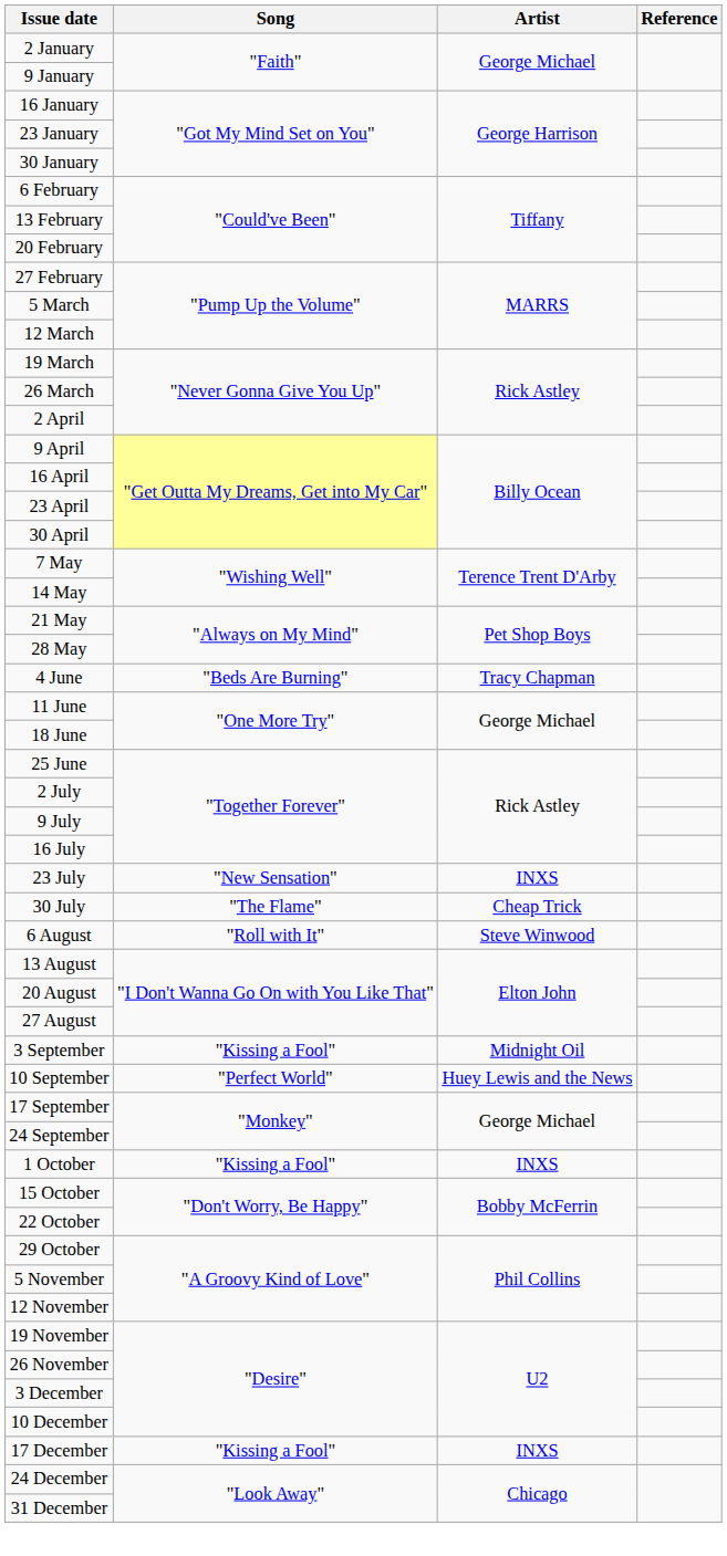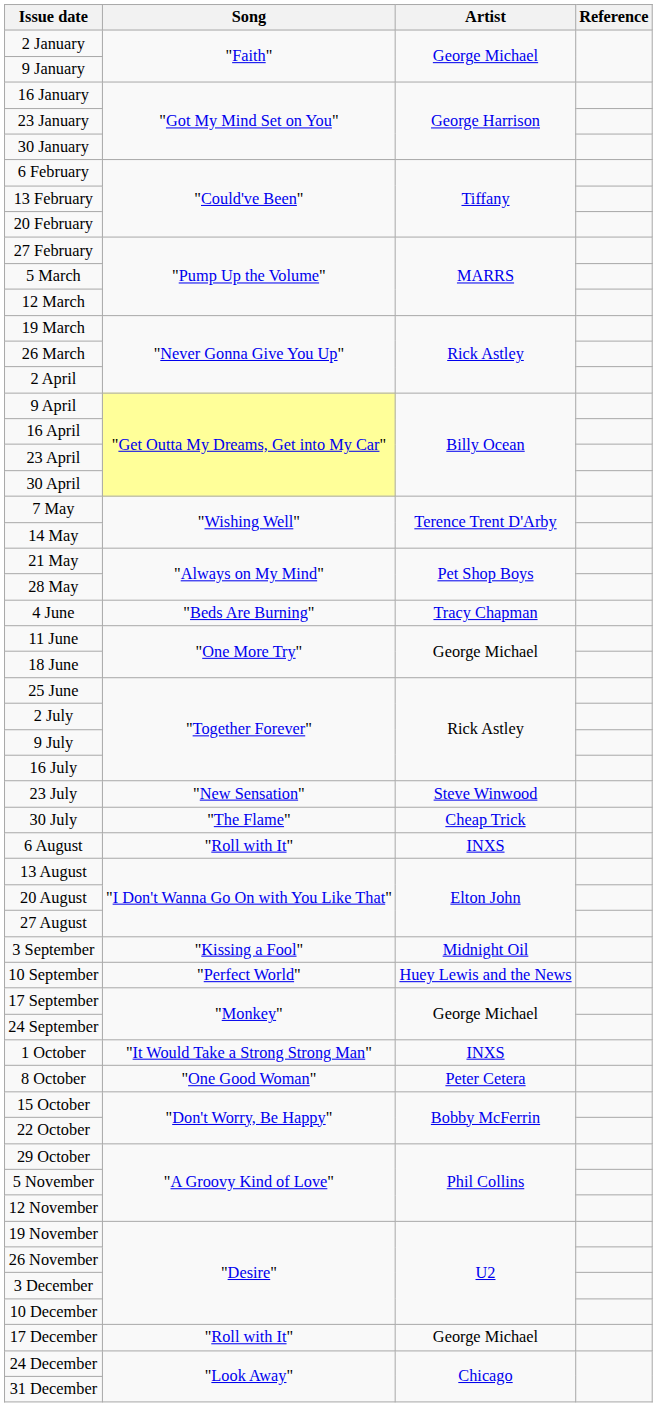 <table class="wikitable">
 <tr>
 <th align="center">Issue date</th>
 <th align="center">Song</th>
 <th align="center">Artist</th>
 <th align="center">Reference</th>
 </tr>
 <tr>
 <td align="center">2 January</td>
 <td align="center" rowspan="2">"<a href='#'>Faith</a>"</td>
 <td align="center" rowspan="2"><a href='#'>George Michael</a></td>
 <td align="center" rowspan="2"></td>
 </tr>
 <tr>
 <td align="center">9 January</td>
 </tr>
 <tr>
 <td align="center">16 January</td>
 <td align="center" rowspan="3">"<a href='#'>Got My Mind Set on You</a>"</td>
 <td align="center" rowspan="3"><a href='#'>George Harrison</a></td>
 <td align="center"></td>
 </tr>
 <tr>
 <td align="center">23 January</td>
 <td align="center"></td>
 </tr>
 <tr>
 <td align="center">30 January</td>
 <td align="center"></td>
 </tr>
 <tr>
 <td align="center">6 February</td>
 <td align="center" rowspan="3">"<a href='#'>Could've Been</a>"</td>
 <td align="center" rowspan="3"><a href='#'>Tiffany</a></td>
 <td align="center"></td>
 </tr>
 <tr>
 <td align="center">13 February</td>
 <td align="center"></td>
 </tr>
 <tr>
 <td align="center">20 February</td>
 <td align="center"></td>
 </tr>
 <tr>
 <td align="center">27 February</td>
 <td align="center" rowspan="3">"<a href='#'>Pump Up the Volume</a>"</td>
 <td align="center" rowspan="3"><a href='#'>MARRS</a></td>
 <td align="center"></td>
 </tr>
 <tr>
 <td align="center">5 March</td>
 <td align="center"></td>
 </tr>
 <tr>
 <td align="center">12 March</td>
 <td align="center"></td>
 </tr>
 <tr>
 <td align="center">19 March</td>
 <td align="center" rowspan="3">"<a href='#'>Never Gonna Give You Up</a>"</td>
 <td align="center" rowspan="3"><a href='#'>Rick Astley</a></td>
 <td align="center"></td>
 </tr>
 <tr>
 <td align="center">26 March</td>
 <td align="center"></td>
 </tr>
 <tr>
 <td align="center">2 April</td>
 <td align="center"></td>
 </tr>
 <tr>
 <td align="center">9 April</td>
 <td bgcolor=#FFFF99 align="center" rowspan="4">"<a href='#'>Get Outta My Dreams, Get into My Car</a>"</td>
 <td align="center" rowspan="4"><a href='#'>Billy Ocean</a></td>
 <td align="center"></td>
 </tr>
 <tr>
 <td align="center">16 April</td>
 <td align="center"></td>
 </tr>
 <tr>
 <td align="center">23 April</td>
 <td align="center"></td>
 </tr>
 <tr>
 <td align="center">30 April</td>
 <td align="center"></td>
 </tr>
 <tr>
 <td align="center">7 May</td>
 <td align="center" rowspan="2">"<a href='#'>Wishing Well</a>"</td>
 <td align="center" rowspan="2"><a href='#'>Terence Trent D'Arby</a></td>
 <td align="center"></td>
 </tr>
 <tr>
 <td align="center">14 May</td>
 <td align="center"></td>
 </tr>
 <tr>
 <td align="center">21 May</td>
 <td align="center" rowspan="2">"<a href='#'>Always on My Mind</a>"</td>
 <td align="center" rowspan="2"><a href='#'>Pet Shop Boys</a></td>
 <td align="center"></td>
 </tr>
 <tr>
 <td align="center">28 May</td>
 <td align="center"></td>
 </tr>
 <tr>
 <td align="center">4 June</td>
 <td align="center">"<a href='#'>Beds Are Burning</a>"</td>
 <td align="center"><a href='#'>Tracy Chapman</a></td>
 <td align="center"></td>
 </tr>
 <tr>
 <td align="center">11 June</td>
 <td align="center" rowspan="2">"<a href='#'>One More Try</a>"</td>
 <td align="center" rowspan="2">George Michael</td>
 <td align="center"></td>
 </tr>
 <tr>
 <td align="center">18 June</td>
 <td align="center"></td>
 </tr>
 <tr>
 <td align="center">25 June</td>
 <td align="center" rowspan="4">"<a href='#'>Together Forever</a>"</td>
 <td align="center" rowspan="4">Rick Astley</td>
 <td align="center"></td>
 </tr>
 <tr>
 <td align="center">2 July</td>
 <td align="center"></td>
 </tr>
 <tr>
 <td align="center">9 July</td>
 <td align="center"></td>
 </tr>
 <tr>
 <td align="center">16 July</td>
 <td align="center"></td>
 </tr>
 <tr>
 <td align="center">23 July</td>
 <td align="center">"<a href='#'>New Sensation</a>"</td>
-<td align="center"><a href='#'>INXS</a></td>
+<td align="center"><a href='#'>Steve Winwood</a></td>
 <td align="center"></td>
 </tr>
 <tr>
 <td align="center">30 July</td>
 <td align="center">"<a href='#'>The Flame</a>"</td>
 <td align="center"><a href='#'>Cheap Trick</a></td>
 <td align="center"></td>
 </tr>
 <tr>
 <td align="center">6 August</td>
 <td align="center">"<a href='#'>Roll with It</a>"</td>
-<td align="center"><a href='#'>Steve Winwood</a></td>
+<td align="center"><a href='#'>INXS</a></td>
 <td align="center"></td>
 </tr>
 <tr>
 <td align="center">13 August</td>
 <td align="center" rowspan="3">"<a href='#'>I Don't Wanna Go On with You Like That</a>"</td>
 <td align="center" rowspan="3"><a href='#'>Elton John</a></td>
 <td align="center"></td>
 </tr>
 <tr>
 <td align="center">20 August</td>
 <td align="center"></td>
 </tr>
 <tr>
 <td align="center">27 August</td>
 <td align="center"></td>
 </tr>
 <tr>
 <td align="center">3 September</td>
 <td align="center">"<a href='#'>Kissing a Fool</a>"</td>
 <td align="center"><a href='#'>Midnight Oil</a></td>
 <td align="center"></td>
 </tr>
 <tr>
 <td align="center">10 September</td>
 <td align="center">"<a href='#'>Perfect World</a>"</td>
 <td align="center"><a href='#'>Huey Lewis and the News</a></td>
 <td align="center"></td>
 </tr>
 <tr>
 <td align="center">17 September</td>
 <td align="center" rowspan="2">"<a href='#'>Monkey</a>"</td>
 <td align="center" rowspan="2">George Michael</td>
 <td align="center"></td>
 </tr>
 <tr>
 <td align="center">24 September</td>
 <td align="center"></td>
 </tr>
 <tr>
 <td align="center">1 October</td>
-<td align="center">"<a href='#'>Kissing a Fool</a>"</td>
+<td align="center">"<a href='#'>It Would Take a Strong Strong Man</a>"</td>
 <td align="center"><a href='#'>INXS</a></td>
+<td align="center"></td>
+</tr>
+<tr>
+<td align="center">8 October</td>
+<td align="center">"<a href='#'>One Good Woman</a>"</td>
+<td align="center"><a href='#'>Peter Cetera</a></td>
 <td align="center"></td>
 </tr>
 <tr>
 <td align="center">15 October</td>
 <td align="center" rowspan="2">"<a href='#'>Don't Worry, Be Happy</a>"</td>
 <td align="center" rowspan="2"><a href='#'>Bobby McFerrin</a></td>
 <td align="center"></td>
 </tr>
 <tr>
 <td align="center">22 October</td>
 <td align="center"></td>
 </tr>
 <tr>
 <td align="center">29 October</td>
 <td align="center" rowspan="3">"<a href='#'>A Groovy Kind of Love</a>"</td>
 <td align="center" rowspan="3"><a href='#'>Phil Collins</a></td>
 <td align="center"></td>
 </tr>
 <tr>
 <td align="center">5 November</td>
 <td align="center"></td>
 </tr>
 <tr>
 <td align="center">12 November</td>
 <td align="center"></td>
 </tr>
 <tr>
 <td align="center">19 November</td>
 <td align="center" rowspan="4">"<a href='#'>Desire</a>"</td>
 <td align="center" rowspan="4"><a href='#'>U2</a></td>
 <td align="center"></td>
 </tr>
 <tr>
 <td align="center">26 November</td>
 <td align="center"></td>
 </tr>
 <tr>
 <td align="center">3 December</td>
 <td align="center"></td>
 </tr>
 <tr>
 <td align="center">10 December</td>
 <td align="center"></td>
 </tr>
 <tr>
 <td align="center">17 December</td>
-<td align="center">"<a href='#'>Kissing a Fool</a>"</td>
-<td align="center"><a href='#'>INXS</a></td>
+<td align="center">"<a href='#'>Roll with It</a>"</td>
+<td align="center">George Michael</td>
 <td align="center"></td>
 </tr>
 <tr>
 <td align="center">24 December</td>
 <td align="center" rowspan="2">"<a href='#'>Look Away</a>"</td>
 <td align="center" rowspan="2"><a href='#'>Chicago</a></td>
 <td align="center" rowspan="2"></td>
 </tr>
 <tr>
 <td align="center">31 December</td>
 </tr>
 </table>
